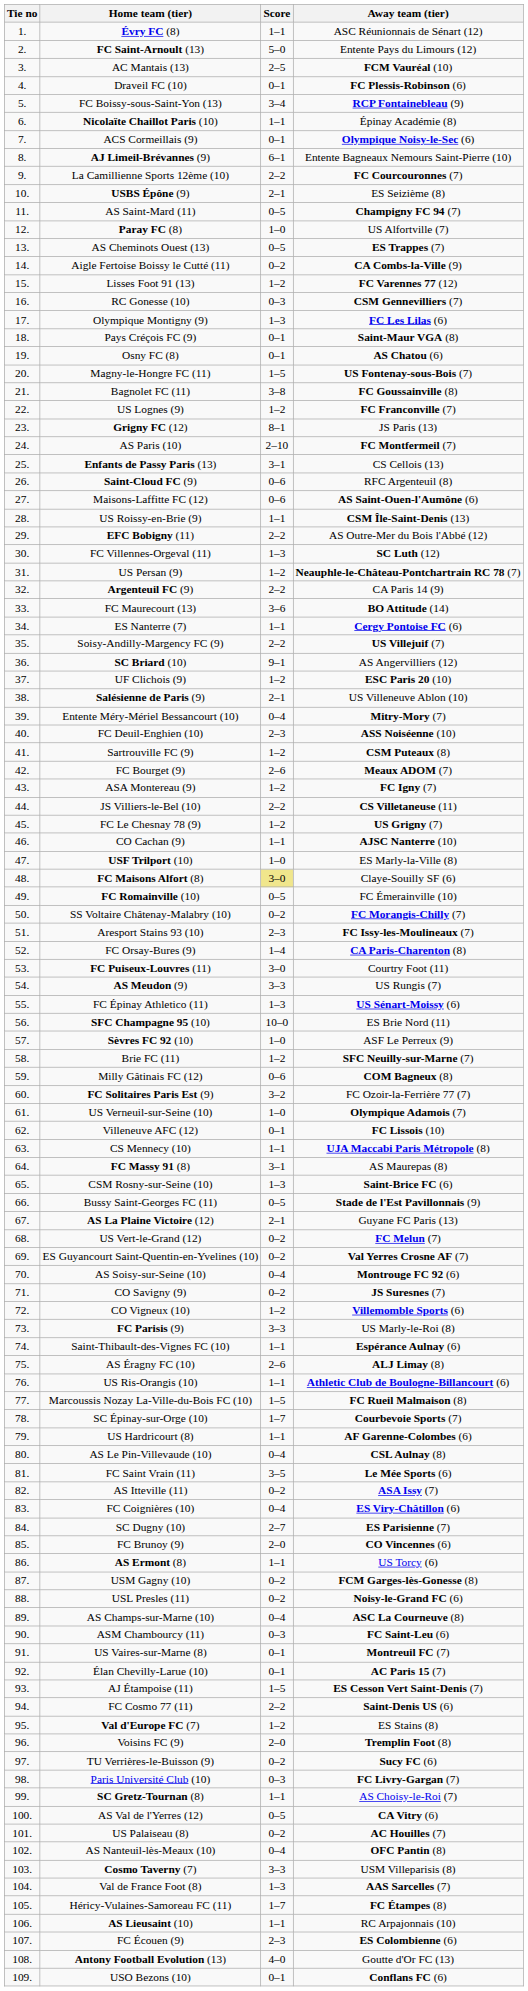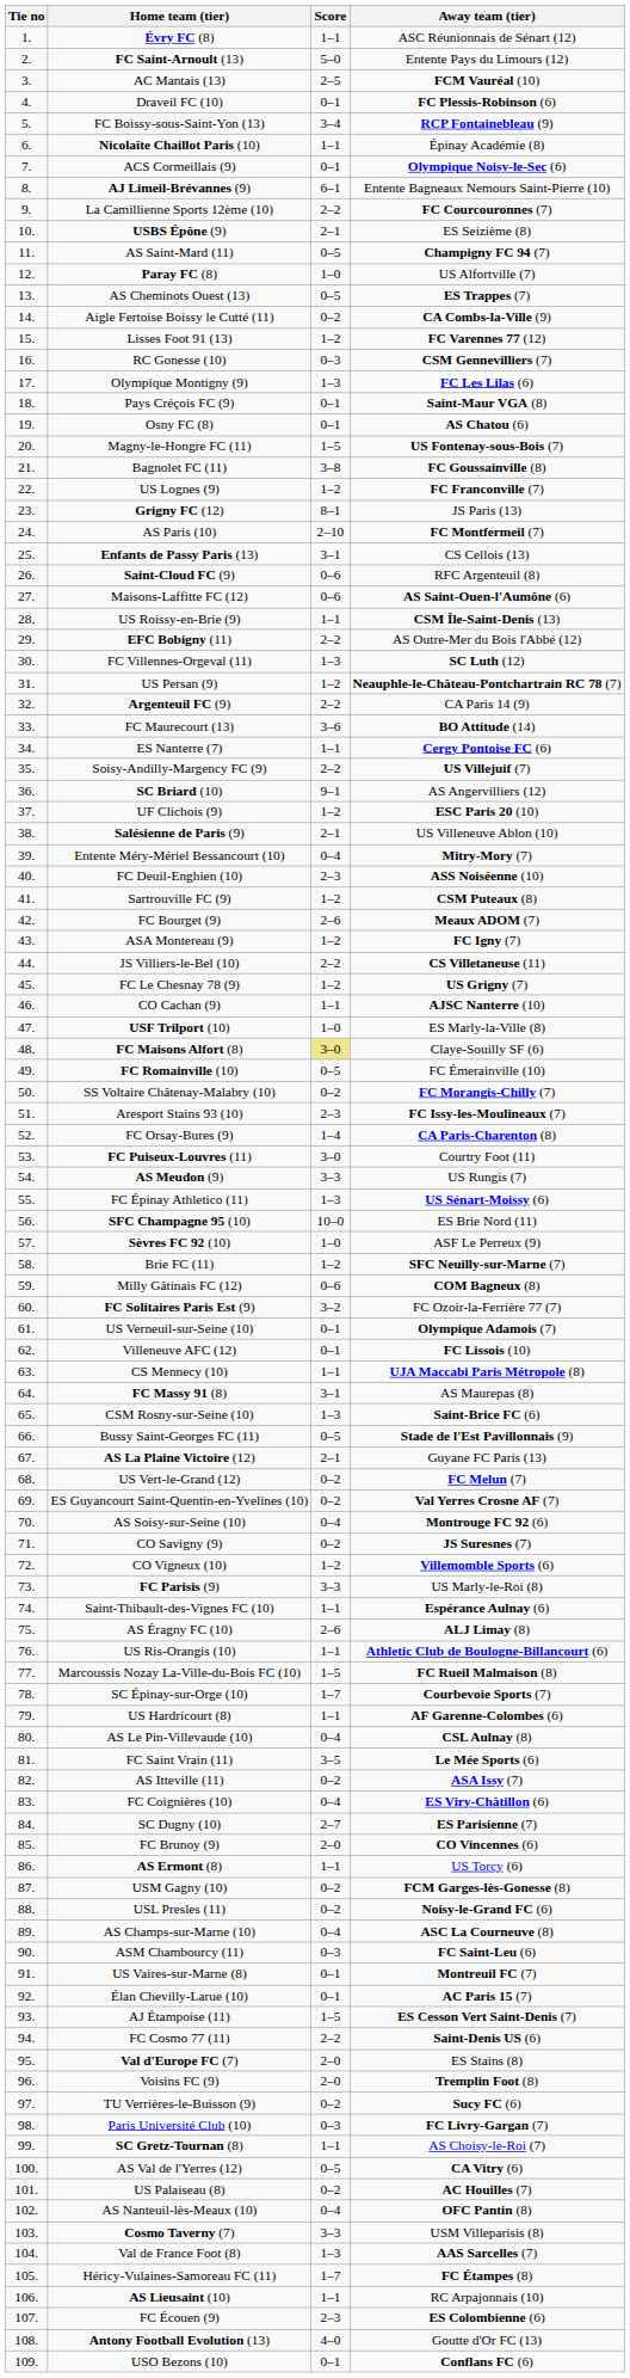 <table class="wikitable" style="text-align: center">
 <tr>
 <th>Tie no</th>
 <th>Home team (tier)</th>
 <th>Score</th>
 <th>Away team (tier)</th>
 </tr>
 <tr>
 <td>1.</td>
 <td><strong><a href='#'>Évry FC</a></strong> (8)</td>
 <td>1–1 </td>
 <td>ASC Réunionnais de Sénart (12)</td>
 </tr>
 <tr>
 <td>2.</td>
 <td><strong>FC Saint-Arnoult</strong> (13)</td>
 <td>5–0</td>
 <td>Entente Pays du Limours (12)</td>
 </tr>
 <tr>
 <td>3.</td>
 <td>AC Mantais (13)</td>
 <td>2–5</td>
 <td><strong>FCM Vauréal</strong> (10)</td>
 </tr>
 <tr>
 <td>4.</td>
 <td>Draveil FC (10)</td>
 <td>0–1</td>
 <td><strong>FC Plessis-Robinson</strong> (6)</td>
 </tr>
 <tr>
 <td>5.</td>
 <td>FC Boissy-sous-Saint-Yon (13)</td>
 <td>3–4</td>
 <td><strong><a href='#'>RCP Fontainebleau</a></strong> (9)</td>
 </tr>
 <tr>
 <td>6.</td>
 <td><strong>Nicolaïte Chaillot Paris</strong> (10)</td>
 <td>1–1 </td>
 <td>Épinay Académie (8)</td>
 </tr>
 <tr>
 <td>7.</td>
 <td>ACS Cormeillais (9)</td>
 <td>0–1</td>
 <td><strong><a href='#'>Olympique Noisy-le-Sec</a></strong> (6)</td>
 </tr>
 <tr>
 <td>8.</td>
 <td><strong>AJ Limeil-Brévannes</strong> (9)</td>
 <td>6–1</td>
 <td>Entente Bagneaux Nemours Saint-Pierre (10)</td>
 </tr>
 <tr>
 <td>9.</td>
 <td>La Camillienne Sports 12ème (10)</td>
 <td>2–2 </td>
 <td><strong>FC Courcouronnes</strong> (7)</td>
 </tr>
 <tr>
 <td>10.</td>
 <td><strong>USBS Épône</strong> (9)</td>
 <td>2–1</td>
 <td>ES Seizième (8)</td>
 </tr>
 <tr>
 <td>11.</td>
 <td>AS Saint-Mard (11)</td>
 <td>0–5</td>
 <td><strong>Champigny FC 94</strong> (7)</td>
 </tr>
 <tr>
 <td>12.</td>
 <td><strong>Paray FC</strong> (8)</td>
 <td>1–0</td>
 <td>US Alfortville (7)</td>
 </tr>
 <tr>
 <td>13.</td>
 <td>AS Cheminots Ouest (13)</td>
 <td>0–5</td>
 <td><strong>ES Trappes</strong> (7)</td>
 </tr>
 <tr>
 <td>14.</td>
 <td>Aigle Fertoise Boissy le Cutté (11)</td>
 <td>0–2</td>
 <td><strong>CA Combs-la-Ville</strong> (9)</td>
 </tr>
 <tr>
 <td>15.</td>
 <td>Lisses Foot 91 (13)</td>
 <td>1–2</td>
 <td><strong>FC Varennes 77</strong> (12)</td>
 </tr>
 <tr>
 <td>16.</td>
 <td>RC Gonesse (10)</td>
 <td>0–3</td>
 <td><strong>CSM Gennevilliers</strong> (7)</td>
 </tr>
 <tr>
 <td>17.</td>
 <td>Olympique Montigny (9)</td>
 <td>1–3</td>
 <td><strong><a href='#'>FC Les Lilas</a></strong> (6)</td>
 </tr>
 <tr>
 <td>18.</td>
 <td>Pays Créçois FC (9)</td>
 <td>0–1</td>
 <td><strong>Saint-Maur VGA</strong> (8)</td>
 </tr>
 <tr>
 <td>19.</td>
 <td>Osny FC (8)</td>
 <td>0–1</td>
 <td><strong>AS Chatou</strong> (6)</td>
 </tr>
 <tr>
 <td>20.</td>
 <td>Magny-le-Hongre FC (11)</td>
 <td>1–5</td>
 <td><strong>US Fontenay-sous-Bois</strong> (7)</td>
 </tr>
 <tr>
 <td>21.</td>
 <td>Bagnolet FC (11)</td>
 <td>3–8</td>
 <td><strong>FC Goussainville</strong> (8)</td>
 </tr>
 <tr>
 <td>22.</td>
 <td>US Lognes (9)</td>
 <td>1–2</td>
 <td><strong>FC Franconville</strong> (7)</td>
 </tr>
 <tr>
 <td>23.</td>
 <td><strong>Grigny FC</strong> (12)</td>
 <td>8–1</td>
 <td>JS Paris (13)</td>
 </tr>
 <tr>
 <td>24.</td>
 <td>AS Paris (10)</td>
 <td>2–10</td>
 <td><strong>FC Montfermeil</strong> (7)</td>
 </tr>
 <tr>
 <td>25.</td>
 <td><strong>Enfants de Passy Paris</strong> (13)</td>
 <td>3–1</td>
 <td>CS Cellois (13)</td>
 </tr>
 <tr>
 <td>26.</td>
 <td><strong>Saint-Cloud FC</strong> (9)</td>
 <td>0–6</td>
 <td>RFC Argenteuil (8)</td>
 </tr>
 <tr>
 <td>27.</td>
 <td>Maisons-Laffitte FC (12)</td>
 <td>0–6</td>
 <td><strong>AS Saint-Ouen-l'Aumône</strong> (6)</td>
 </tr>
 <tr>
 <td>28.</td>
 <td>US Roissy-en-Brie (9)</td>
 <td>1–1 </td>
 <td><strong>CSM Île-Saint-Denis</strong> (13)</td>
 </tr>
 <tr>
 <td>29.</td>
 <td><strong>EFC Bobigny</strong> (11)</td>
 <td>2–2 </td>
 <td>AS Outre-Mer du Bois l'Abbé (12)</td>
 </tr>
 <tr>
 <td>30.</td>
 <td>FC Villennes-Orgeval (11)</td>
 <td>1–3</td>
 <td><strong>SC Luth</strong> (12)</td>
 </tr>
 <tr>
 <td>31.</td>
 <td>US Persan (9)</td>
 <td>1–2</td>
 <td><strong>Neauphle-le-Château-Pontchartrain RC 78</strong> (7)</td>
 </tr>
 <tr>
 <td>32.</td>
 <td><strong>Argenteuil FC</strong> (9)</td>
 <td>2–2 </td>
 <td>CA Paris 14 (9)</td>
 </tr>
 <tr>
 <td>33.</td>
 <td>FC Maurecourt (13)</td>
 <td>3–6</td>
 <td><strong>BO Attitude</strong> (14)</td>
 </tr>
 <tr>
 <td>34.</td>
 <td>ES Nanterre (7)</td>
 <td>1–1 </td>
 <td><strong><a href='#'>Cergy Pontoise FC</a></strong> (6)</td>
 </tr>
 <tr>
 <td>35.</td>
 <td>Soisy-Andilly-Margency FC (9)</td>
 <td>2–2 </td>
 <td><strong>US Villejuif</strong> (7)</td>
 </tr>
 <tr>
 <td>36.</td>
 <td><strong>SC Briard</strong> (10)</td>
 <td>9–1</td>
 <td>AS Angervilliers (12)</td>
 </tr>
 <tr>
 <td>37.</td>
 <td>UF Clichois (9)</td>
 <td>1–2</td>
 <td><strong>ESC Paris 20</strong> (10)</td>
 </tr>
 <tr>
 <td>38.</td>
 <td><strong>Salésienne de Paris</strong> (9)</td>
 <td>2–1</td>
 <td>US Villeneuve Ablon (10)</td>
 </tr>
 <tr>
 <td>39.</td>
 <td>Entente Méry-Mériel Bessancourt (10)</td>
 <td>0–4</td>
 <td><strong>Mitry-Mory</strong> (7)</td>
 </tr>
 <tr>
 <td>40.</td>
 <td>FC Deuil-Enghien (10)</td>
 <td>2–3</td>
 <td><strong>ASS Noiséenne</strong> (10)</td>
 </tr>
 <tr>
 <td>41.</td>
 <td>Sartrouville FC (9)</td>
 <td>1–2</td>
 <td><strong>CSM Puteaux</strong> (8)</td>
 </tr>
 <tr>
 <td>42.</td>
 <td>FC Bourget (9)</td>
 <td>2–6</td>
 <td><strong>Meaux ADOM</strong> (7)</td>
 </tr>
 <tr>
 <td>43.</td>
 <td>ASA Montereau (9)</td>
 <td>1–2</td>
 <td><strong>FC Igny</strong> (7)</td>
 </tr>
 <tr>
 <td>44.</td>
 <td>JS Villiers-le-Bel (10)</td>
 <td>2–2 </td>
 <td><strong>CS Villetaneuse</strong> (11)</td>
 </tr>
 <tr>
 <td>45.</td>
 <td>FC Le Chesnay 78 (9)</td>
 <td>1–2</td>
 <td><strong>US Grigny</strong> (7)</td>
 </tr>
 <tr>
 <td>46.</td>
 <td>CO Cachan (9)</td>
 <td>1–1 </td>
 <td><strong>AJSC Nanterre</strong> (10)</td>
 </tr>
 <tr>
 <td>47.</td>
 <td><strong>USF Trilport</strong> (10)</td>
 <td>1–0</td>
 <td>ES Marly-la-Ville (8)</td>
 </tr>
 <tr>
 <td>48.</td>
 <td><strong>FC Maisons Alfort</strong> (8)</td>
 <td style="background: khaki;">3–0</td>
 <td>Claye-Souilly SF (6)</td>
 </tr>
 <tr>
 <td>49.</td>
 <td><strong>FC Romainville</strong> (10)</td>
 <td>0–5</td>
 <td>FC Émerainville (10)</td>
 </tr>
 <tr>
 <td>50.</td>
 <td>SS Voltaire Châtenay-Malabry (10)</td>
 <td>0–2</td>
 <td><strong><a href='#'>FC Morangis-Chilly</a></strong> (7)</td>
 </tr>
 <tr>
 <td>51.</td>
 <td>Aresport Stains 93 (10)</td>
 <td>2–3</td>
 <td><strong>FC Issy-les-Moulineaux</strong> (7)</td>
 </tr>
 <tr>
 <td>52.</td>
 <td>FC Orsay-Bures (9)</td>
 <td>1–4</td>
 <td><strong><a href='#'>CA Paris-Charenton</a></strong> (8)</td>
 </tr>
 <tr>
 <td>53.</td>
 <td><strong>FC Puiseux-Louvres</strong> (11)</td>
 <td>3–0</td>
 <td>Courtry Foot (11)</td>
 </tr>
 <tr>
 <td>54.</td>
 <td><strong>AS Meudon</strong> (9)</td>
 <td>3–3 </td>
 <td>US Rungis (7)</td>
 </tr>
 <tr>
 <td>55.</td>
 <td>FC Épinay Athletico (11)</td>
 <td>1–3</td>
 <td><strong><a href='#'>US Sénart-Moissy</a></strong> (6)</td>
 </tr>
 <tr>
 <td>56.</td>
 <td><strong>SFC Champagne 95</strong> (10)</td>
 <td>10–0</td>
 <td>ES Brie Nord (11)</td>
 </tr>
 <tr>
 <td>57.</td>
 <td><strong>Sèvres FC 92</strong> (10)</td>
 <td>1–0</td>
 <td>ASF Le Perreux (9)</td>
 </tr>
 <tr>
 <td>58.</td>
 <td>Brie FC (11)</td>
 <td>1–2</td>
 <td><strong>SFC Neuilly-sur-Marne</strong> (7)</td>
 </tr>
 <tr>
 <td>59.</td>
 <td>Milly Gâtinais FC (12)</td>
 <td>0–6</td>
 <td><strong>COM Bagneux</strong> (8)</td>
 </tr>
 <tr>
 <td>60.</td>
 <td><strong>FC Solitaires Paris Est</strong> (9)</td>
 <td>3–2</td>
 <td>FC Ozoir-la-Ferrière 77 (7)</td>
 </tr>
 <tr>
 <td>61.</td>
 <td>US Verneuil-sur-Seine (10)</td>
-<td>1–0</td>
+<td>0–1</td>
 <td><strong>Olympique Adamois</strong> (7)</td>
 </tr>
 <tr>
 <td>62.</td>
 <td>Villeneuve AFC (12)</td>
 <td>0–1</td>
 <td><strong>FC Lissois</strong> (10)</td>
 </tr>
 <tr>
 <td>63.</td>
 <td>CS Mennecy (10)</td>
 <td>1–1 </td>
 <td><strong><a href='#'>UJA Maccabi Paris Métropole</a></strong> (8)</td>
 </tr>
 <tr>
 <td>64.</td>
 <td><strong>FC Massy 91</strong> (8)</td>
 <td>3–1</td>
 <td>AS Maurepas (8)</td>
 </tr>
 <tr>
 <td>65.</td>
 <td>CSM Rosny-sur-Seine (10)</td>
 <td>1–3</td>
 <td><strong>Saint-Brice FC</strong> (6)</td>
 </tr>
 <tr>
 <td>66.</td>
 <td>Bussy Saint-Georges FC (11)</td>
 <td>0–5</td>
 <td><strong>Stade de l'Est Pavillonnais</strong> (9)</td>
 </tr>
 <tr>
 <td>67.</td>
 <td><strong>AS La Plaine Victoire</strong> (12)</td>
 <td>2–1</td>
 <td>Guyane FC Paris (13)</td>
 </tr>
 <tr>
 <td>68.</td>
 <td>US Vert-le-Grand (12)</td>
 <td>0–2</td>
 <td><strong><a href='#'>FC Melun</a></strong> (7)</td>
 </tr>
 <tr>
 <td>69.</td>
 <td>ES Guyancourt Saint-Quentin-en-Yvelines (10)</td>
 <td>0–2</td>
 <td><strong>Val Yerres Crosne AF</strong> (7)</td>
 </tr>
 <tr>
 <td>70.</td>
 <td>AS Soisy-sur-Seine (10)</td>
 <td>0–4</td>
 <td><strong>Montrouge FC 92</strong> (6)</td>
 </tr>
 <tr>
 <td>71.</td>
 <td>CO Savigny (9)</td>
 <td>0–2</td>
 <td><strong>JS Suresnes</strong> (7)</td>
 </tr>
 <tr>
 <td>72.</td>
 <td>CO Vigneux (10)</td>
 <td>1–2</td>
 <td><strong><a href='#'>Villemomble Sports</a></strong> (6)</td>
 </tr>
 <tr>
 <td>73.</td>
 <td><strong>FC Parisis</strong> (9)</td>
 <td>3–3 </td>
 <td>US Marly-le-Roi (8)</td>
 </tr>
 <tr>
 <td>74.</td>
 <td>Saint-Thibault-des-Vignes FC (10)</td>
 <td>1–1 </td>
 <td><strong>Espérance Aulnay</strong> (6)</td>
 </tr>
 <tr>
 <td>75.</td>
 <td>AS Éragny FC (10)</td>
 <td>2–6</td>
 <td><strong>ALJ Limay</strong> (8)</td>
 </tr>
 <tr>
 <td>76.</td>
 <td>US Ris-Orangis (10)</td>
 <td>1–1 </td>
 <td><strong><a href='#'>Athletic Club de Boulogne-Billancourt</a></strong> (6)</td>
 </tr>
 <tr>
 <td>77.</td>
 <td>Marcoussis Nozay La-Ville-du-Bois FC (10)</td>
 <td>1–5</td>
 <td><strong>FC Rueil Malmaison</strong> (8)</td>
 </tr>
 <tr>
 <td>78.</td>
 <td>SC Épinay-sur-Orge (10)</td>
 <td>1–7</td>
 <td><strong>Courbevoie Sports</strong> (7)</td>
 </tr>
 <tr>
 <td>79.</td>
 <td>US Hardricourt (8)</td>
 <td>1–1 </td>
 <td><strong>AF Garenne-Colombes</strong> (6)</td>
 </tr>
 <tr>
 <td>80.</td>
 <td>AS Le Pin-Villevaude (10)</td>
 <td>0–4</td>
 <td><strong>CSL Aulnay</strong> (8)</td>
 </tr>
 <tr>
 <td>81.</td>
 <td>FC Saint Vrain (11)</td>
 <td>3–5</td>
 <td><strong>Le Mée Sports</strong> (6)</td>
 </tr>
 <tr>
 <td>82.</td>
 <td>AS Itteville (11)</td>
 <td>0–2</td>
 <td><strong><a href='#'>ASA Issy</a></strong> (7)</td>
 </tr>
 <tr>
 <td>83.</td>
 <td>FC Coignières (10)</td>
 <td>0–4</td>
 <td><strong><a href='#'>ES Viry-Châtillon</a></strong> (6)</td>
 </tr>
 <tr>
 <td>84.</td>
 <td>SC Dugny (10)</td>
 <td>2–7</td>
 <td><strong>ES Parisienne</strong> (7)</td>
 </tr>
 <tr>
 <td>85.</td>
 <td>FC Brunoy (9)</td>
 <td>2–0</td>
 <td><strong>CO Vincennes</strong> (6)</td>
 </tr>
 <tr>
 <td>86.</td>
 <td><strong>AS Ermont</strong> (8)</td>
 <td>1–1 </td>
 <td><a href='#'>US Torcy</a> (6)</td>
 </tr>
 <tr>
 <td>87.</td>
 <td>USM Gagny (10)</td>
 <td>0–2</td>
 <td><strong>FCM Garges-lès-Gonesse</strong> (8)</td>
 </tr>
 <tr>
 <td>88.</td>
 <td>USL Presles (11)</td>
 <td>0–2</td>
 <td><strong>Noisy-le-Grand FC</strong> (6)</td>
 </tr>
 <tr>
 <td>89.</td>
 <td>AS Champs-sur-Marne (10)</td>
 <td>0–4</td>
 <td><strong>ASC La Courneuve</strong> (8)</td>
 </tr>
 <tr>
 <td>90.</td>
 <td>ASM Chambourcy (11)</td>
 <td>0–3</td>
 <td><strong>FC Saint-Leu</strong> (6)</td>
 </tr>
 <tr>
 <td>91.</td>
 <td>US Vaires-sur-Marne (8)</td>
 <td>0–1</td>
 <td><strong>Montreuil FC</strong> (7)</td>
 </tr>
 <tr>
 <td>92.</td>
 <td>Élan Chevilly-Larue (10)</td>
 <td>0–1</td>
 <td><strong>AC Paris 15</strong> (7)</td>
 </tr>
 <tr>
 <td>93.</td>
 <td>AJ Étampoise (11)</td>
 <td>1–5</td>
 <td><strong>ES Cesson Vert Saint-Denis</strong> (7)</td>
 </tr>
 <tr>
 <td>94.</td>
 <td>FC Cosmo 77 (11)</td>
 <td>2–2 </td>
 <td><strong>Saint-Denis US</strong> (6)</td>
 </tr>
 <tr>
 <td>95.</td>
 <td><strong>Val d'Europe FC</strong> (7)</td>
-<td>1–2</td>
+<td>2–0</td>
 <td>ES Stains (8)</td>
 </tr>
 <tr>
 <td>96.</td>
 <td>Voisins FC (9)</td>
 <td>2–0</td>
 <td><strong>Tremplin Foot</strong> (8)</td>
 </tr>
 <tr>
 <td>97.</td>
 <td>TU Verrières-le-Buisson (9)</td>
 <td>0–2</td>
 <td><strong>Sucy FC</strong> (6)</td>
 </tr>
 <tr>
 <td>98.</td>
 <td><a href='#'>Paris Université Club</a> (10)</td>
 <td>0–3</td>
 <td><strong>FC Livry-Gargan</strong> (7)</td>
 </tr>
 <tr>
 <td>99.</td>
 <td><strong>SC Gretz-Tournan</strong> (8)</td>
 <td>1–1 </td>
 <td><a href='#'>AS Choisy-le-Roi</a> (7)</td>
 </tr>
 <tr>
 <td>100.</td>
 <td>AS Val de l'Yerres (12)</td>
 <td>0–5</td>
 <td><strong>CA Vitry</strong> (6)</td>
 </tr>
 <tr>
 <td>101.</td>
 <td>US Palaiseau (8)</td>
 <td>0–2</td>
 <td><strong>AC Houilles</strong> (7)</td>
 </tr>
 <tr>
 <td>102.</td>
 <td>AS Nanteuil-lès-Meaux (10)</td>
 <td>0–4</td>
 <td><strong>OFC Pantin</strong> (8)</td>
 </tr>
 <tr>
 <td>103.</td>
 <td><strong>Cosmo Taverny</strong> (7)</td>
 <td>3–3 </td>
 <td>USM Villeparisis (8)</td>
 </tr>
 <tr>
 <td>104.</td>
 <td>Val de France Foot (8)</td>
 <td>1–3</td>
 <td><strong>AAS Sarcelles</strong> (7)</td>
 </tr>
 <tr>
 <td>105.</td>
 <td>Héricy-Vulaines-Samoreau FC (11)</td>
 <td>1–7</td>
 <td><strong>FC Étampes</strong> (8)</td>
 </tr>
 <tr>
 <td>106.</td>
 <td><strong>AS Lieusaint</strong> (10)</td>
 <td>1–1 </td>
 <td>RC Arpajonnais (10)</td>
 </tr>
 <tr>
 <td>107.</td>
 <td>FC Écouen (9)</td>
 <td>2–3</td>
 <td><strong>ES Colombienne</strong> (6)</td>
 </tr>
 <tr>
 <td>108.</td>
 <td><strong>Antony Football Evolution</strong> (13)</td>
 <td>4–0</td>
 <td>Goutte d'Or FC (13)</td>
 </tr>
 <tr>
 <td>109.</td>
 <td>USO Bezons (10)</td>
 <td>0–1</td>
 <td><strong>Conflans FC</strong> (6)</td>
 </tr>
 </table>
